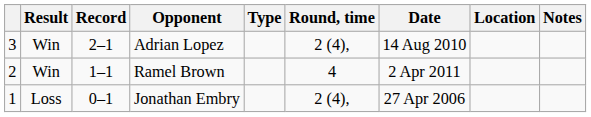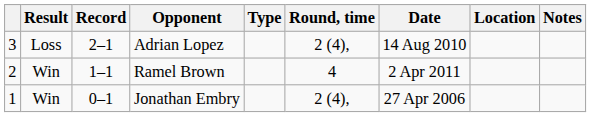 <table class="wikitable" style="text-align:center; font-size:95%">
 <tr>
 <th></th>
 <th>Result</th>
 <th>Record</th>
 <th>Opponent</th>
 <th>Type</th>
 <th>Round, time</th>
 <th>Date</th>
 <th>Location</th>
 <th>Notes</th>
 </tr>
 <tr>
 <td>3</td>
-<td>Win</td>
+<td>Loss</td>
 <td>2–1</td>
 <td style="text-align:left;"> Adrian Lopez</td>
 <td></td>
 <td>2 (4), </td>
 <td>14 Aug 2010</td>
 <td style="text-align:left;"> </td>
 <td style="text-align:left;"></td>
 </tr>
 <tr>
 <td>2</td>
 <td>Win</td>
 <td>1–1</td>
 <td style="text-align:left;"> Ramel Brown</td>
 <td></td>
 <td>4</td>
 <td>2 Apr 2011</td>
 <td style="text-align:left;"> </td>
 <td style="text-align:left;"></td>
 </tr>
 <tr>
 <td>1</td>
-<td>Loss</td>
+<td>Win</td>
 <td>0–1</td>
 <td style="text-align:left;"> Jonathan Embry</td>
 <td></td>
 <td>2 (4), </td>
 <td>27 Apr 2006</td>
 <td style="text-align:left;"> </td>
 <td style="text-align:left;"></td>
 </tr>
 </table>
